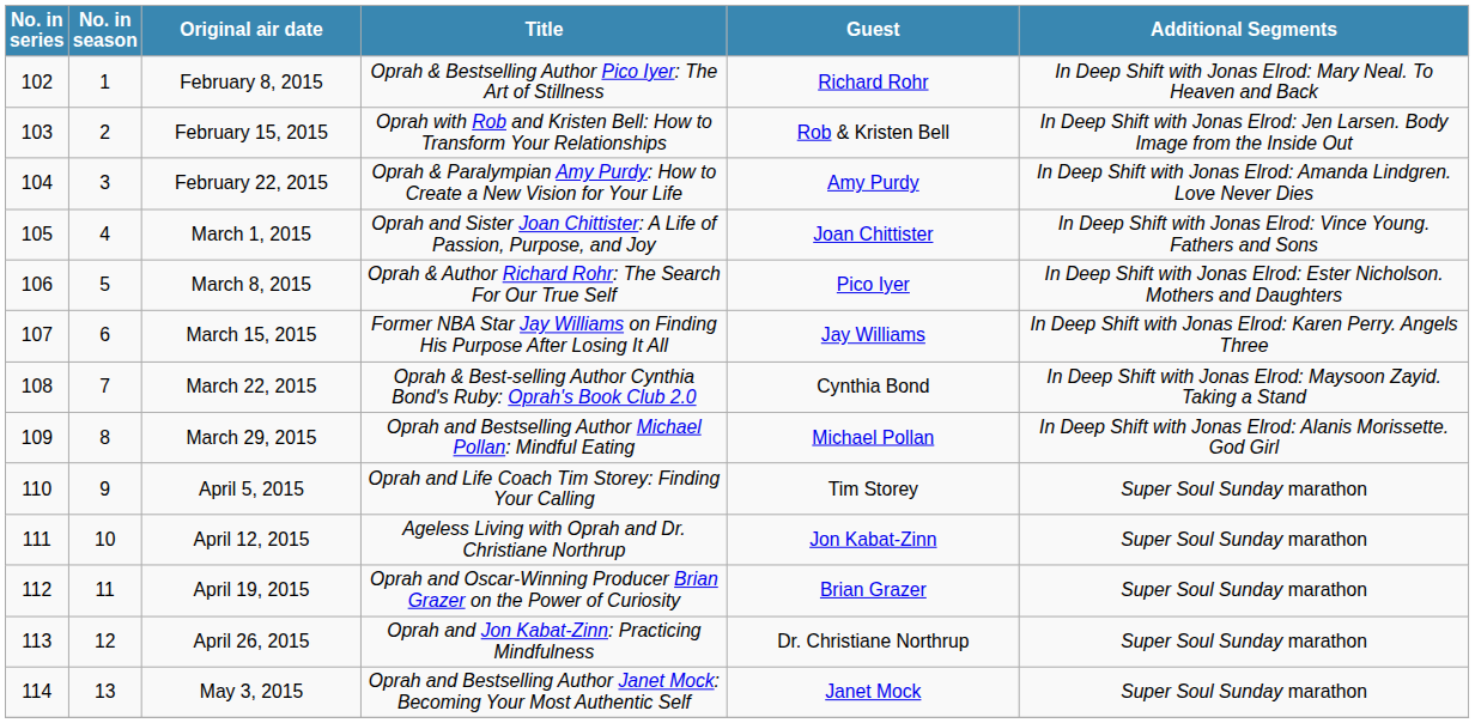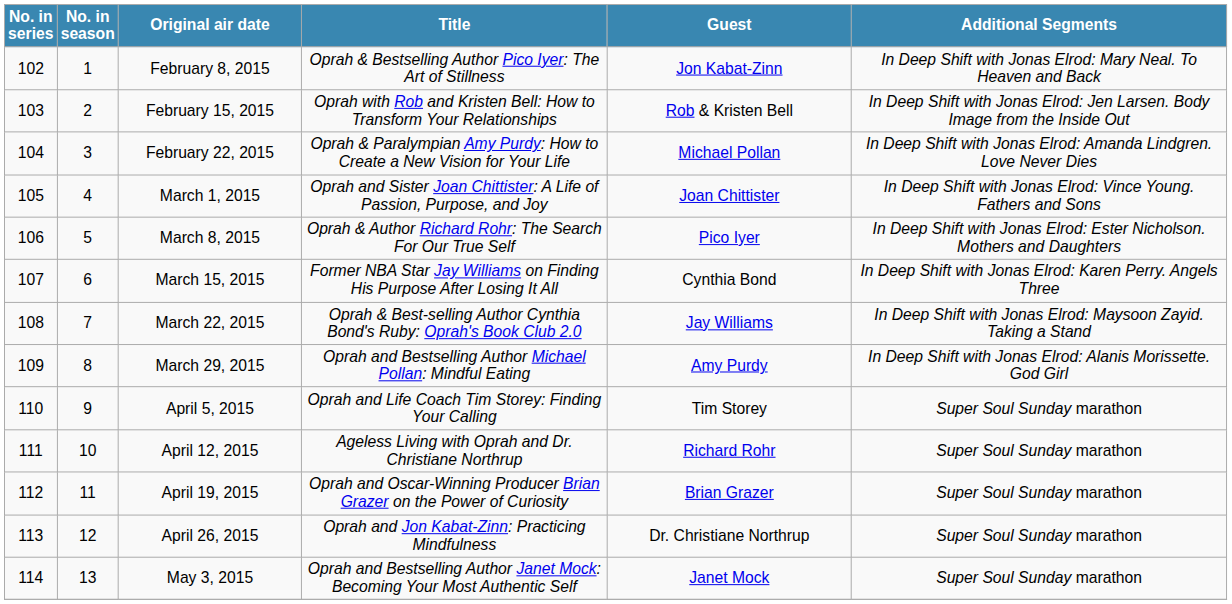 <table class="wikitable plainrowheaders" style="text-align:center;">
 <tr>
 <th scope="col" style="background-color: #3987b1; color: #FFFFFF;" width=4%>No. in<br>series</th>
 <th scope="col" style="background-color: #3987b1; color: #FFFFFF;" width=4%>No. in<br>season</th>
 <th scope="col" style="background-color: #3987b1; color: #FFFFFF;" width=15%>Original air date</th>
 <th scope="col" style="background-color: #3987b1; color: #FFFFFF;" width=25%>Title</th>
 <th scope="col" style="background-color: #3987b1; color: #FFFFFF;" width=20%>Guest</th>
 <th scope="col" style="background-color: #3987b1; color: #FFFFFF;">Additional Segments</th>
 </tr>
 <tr>
 <td>102</td>
 <td>1</td>
 <td>February 8, 2015</td>
 <td><em>Oprah & Bestselling Author <a href='#'>Pico Iyer</a>: The Art of Stillness</em></td>
-<td><a href='#'>Richard Rohr</a></td>
+<td><a href='#'>Jon Kabat-Zinn</a></td>
 <td><em>In Deep Shift with Jonas Elrod: Mary Neal. To Heaven and Back</em></td>
 </tr>
 <tr>
 <td>103</td>
 <td>2</td>
 <td>February 15, 2015</td>
 <td><em>Oprah with <a href='#'>Rob</a> and Kristen Bell: How to Transform Your Relationships</em></td>
 <td><a href='#'>Rob</a> & Kristen Bell</td>
 <td><em>In Deep Shift with Jonas Elrod: Jen Larsen. Body Image from the Inside Out</em></td>
 </tr>
 <tr>
 <td>104</td>
 <td>3</td>
 <td>February 22, 2015</td>
 <td><em>Oprah & Paralympian <a href='#'>Amy Purdy</a>: How to Create a New Vision for Your Life</em></td>
-<td><a href='#'>Amy Purdy</a></td>
+<td><a href='#'>Michael Pollan</a></td>
 <td><em>In Deep Shift with Jonas Elrod: Amanda Lindgren. Love Never Dies</em></td>
 </tr>
 <tr>
 <td>105</td>
 <td>4</td>
 <td>March 1, 2015</td>
 <td><em>Oprah and Sister <a href='#'>Joan Chittister</a>:  A Life of Passion, Purpose, and Joy</em></td>
 <td><a href='#'>Joan Chittister</a></td>
 <td><em>In Deep Shift with Jonas Elrod: Vince Young. Fathers and Sons</em></td>
 </tr>
 <tr>
 <td>106</td>
 <td>5</td>
 <td>March 8, 2015</td>
 <td><em>Oprah & Author <a href='#'>Richard Rohr</a>: The Search For Our True Self</em></td>
 <td><a href='#'>Pico Iyer</a></td>
 <td><em>In Deep Shift with Jonas Elrod: Ester Nicholson. Mothers and Daughters</em></td>
 </tr>
 <tr>
 <td>107</td>
 <td>6</td>
 <td>March 15, 2015</td>
 <td><em>Former NBA Star <a href='#'>Jay Williams</a> on Finding His Purpose After Losing It All</em></td>
-<td><a href='#'>Jay Williams</a></td>
+<td>Cynthia Bond</td>
 <td><em>In Deep Shift with Jonas Elrod: Karen Perry. Angels Three</em></td>
 </tr>
 <tr>
 <td>108</td>
 <td>7</td>
 <td>March 22, 2015</td>
 <td><em>Oprah & Best-selling Author Cynthia Bond's Ruby: <a href='#'>Oprah's Book Club 2.0</a></em></td>
-<td>Cynthia Bond</td>
+<td><a href='#'>Jay Williams</a></td>
 <td><em>In Deep Shift with Jonas Elrod: Maysoon Zayid. Taking a Stand</em></td>
 </tr>
 <tr>
 <td>109</td>
 <td>8</td>
 <td>March 29, 2015</td>
 <td><em>Oprah and Bestselling Author <a href='#'>Michael Pollan</a>: Mindful Eating</em></td>
-<td><a href='#'>Michael Pollan</a></td>
+<td><a href='#'>Amy Purdy</a></td>
 <td><em>In Deep Shift with Jonas Elrod: Alanis Morissette. God Girl</em></td>
 </tr>
 <tr>
 <td>110</td>
 <td>9</td>
 <td>April 5, 2015</td>
 <td><em>Oprah and Life Coach Tim Storey: Finding Your Calling</em></td>
 <td>Tim Storey</td>
 <td><em>Super Soul Sunday</em> marathon</td>
 </tr>
 <tr>
 <td>111</td>
 <td>10</td>
 <td>April 12, 2015</td>
 <td><em>Ageless Living with Oprah and Dr. Christiane Northrup</em></td>
-<td><a href='#'>Jon Kabat-Zinn</a></td>
+<td><a href='#'>Richard Rohr</a></td>
 <td><em>Super Soul Sunday</em> marathon</td>
 </tr>
 <tr>
 <td>112</td>
 <td>11</td>
 <td>April 19, 2015</td>
 <td><em>Oprah and Oscar-Winning Producer <a href='#'>Brian Grazer</a> on the Power of Curiosity</em></td>
 <td><a href='#'>Brian Grazer</a></td>
 <td><em>Super Soul Sunday</em> marathon</td>
 </tr>
 <tr>
 <td>113</td>
 <td>12</td>
 <td>April 26, 2015</td>
 <td><em>Oprah and <a href='#'>Jon Kabat-Zinn</a>: Practicing Mindfulness</em></td>
 <td>Dr. Christiane Northrup</td>
 <td><em>Super Soul Sunday</em> marathon</td>
 </tr>
 <tr>
 <td>114</td>
 <td>13</td>
 <td>May 3, 2015</td>
 <td><em>Oprah and Bestselling Author <a href='#'>Janet Mock</a>: Becoming Your Most Authentic Self</em></td>
 <td><a href='#'>Janet Mock</a></td>
 <td><em>Super Soul Sunday</em> marathon</td>
 </tr>
 <tr>
 </tr>
 </table>
